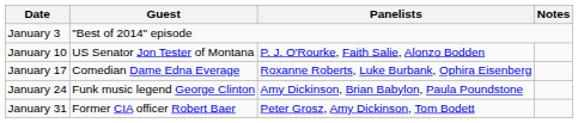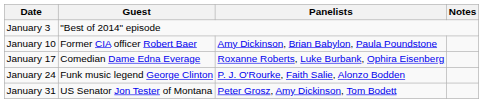 <table class="wikitable">
 <tr>
 <th>Date</th>
 <th>Guest</th>
 <th>Panelists</th>
 <th>Notes</th>
 </tr>
 <tr>
 <td>January 3</td>
 <td Colspan="3">"Best of 2014" episode</td>
 </tr>
 <tr>
 <td>January 10</td>
-<td>US Senator <a href='#'>Jon Tester</a> of Montana</td>
-<td><a href='#'>P. J. O'Rourke</a>, <a href='#'>Faith Salie</a>, <a href='#'>Alonzo Bodden</a></td>
+<td>Former <a href='#'>CIA</a> officer <a href='#'>Robert Baer</a></td>
+<td><a href='#'>Amy Dickinson</a>, <a href='#'>Brian Babylon</a>, <a href='#'>Paula Poundstone</a></td>
 <td></td>
 </tr>
 <tr>
 <td>January 17</td>
 <td>Comedian <a href='#'>Dame Edna Everage</a></td>
 <td><a href='#'>Roxanne Roberts</a>, <a href='#'>Luke Burbank</a>, <a href='#'>Ophira Eisenberg</a></td>
 <td></td>
 </tr>
 <tr>
 <td>January 24</td>
 <td>Funk music legend <a href='#'>George Clinton</a></td>
-<td><a href='#'>Amy Dickinson</a>, <a href='#'>Brian Babylon</a>, <a href='#'>Paula Poundstone</a></td>
+<td><a href='#'>P. J. O'Rourke</a>, <a href='#'>Faith Salie</a>, <a href='#'>Alonzo Bodden</a></td>
 <td></td>
 </tr>
 <tr>
 <td>January 31</td>
-<td>Former <a href='#'>CIA</a> officer <a href='#'>Robert Baer</a></td>
+<td>US Senator <a href='#'>Jon Tester</a> of Montana</td>
 <td><a href='#'>Peter Grosz</a>, <a href='#'>Amy Dickinson</a>, <a href='#'>Tom Bodett</a></td>
 <td></td>
 </tr>
 </table>
